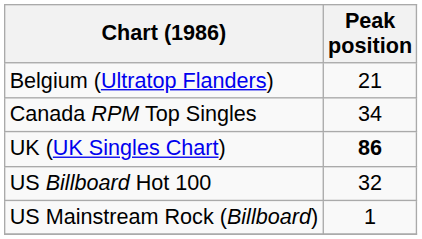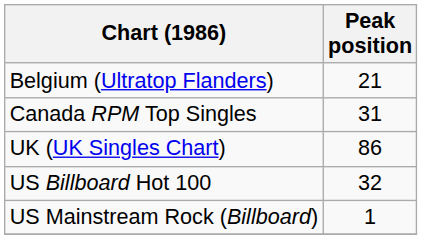 <table class="wikitable sortable">
 <tr>
 <th>Chart (1986)</th>
 <th>Peak<br>position</th>
 </tr>
 <tr>
 <td>Belgium (<a href='#'>Ultratop Flanders</a>)</td>
 <td style="text-align:center;">21</td>
 </tr>
 <tr>
 <td>Canada <em>RPM</em> Top Singles</td>
-<td style="text-align:center;">34</td>
+<td style="text-align:center;">31</td>
 </tr>
 <tr>
 <td>UK (<a href='#'>UK Singles Chart</a>)</td>
-<td style="text-align:center;"><strong>86</strong></td>
+<td style="text-align:center;">86</td>
 </tr>
 <tr>
 <td>US <em>Billboard</em> Hot 100</td>
 <td style="text-align:center;">32</td>
 </tr>
 <tr>
 <td>US Mainstream Rock (<em>Billboard</em>)</td>
 <td style="text-align:center;">1</td>
 </tr>
 <tr>
 </tr>
 </table>
